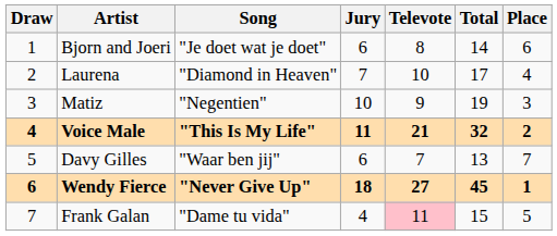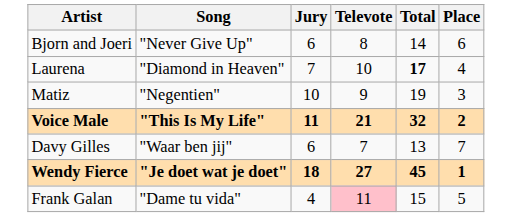 <table class="sortable wikitable" style="margin: 1em auto 1em auto; text-align:center">
 <tr>
-<th>Draw</th>
 <th>Artist</th>
 <th>Song</th>
 <th>Jury</th>
 <th>Televote</th>
 <th>Total</th>
 <th>Place</th>
 </tr>
 <tr>
-<td>1</td>
 <td align="left">Bjorn and Joeri</td>
-<td align="left">"Je doet wat je doet"</td>
+<td align="left">"Never Give Up"</td>
 <td>6</td>
 <td>8</td>
 <td>14</td>
 <td>6</td>
 </tr>
 <tr>
-<td>2</td>
 <td align="left">Laurena</td>
 <td align="left">"Diamond in Heaven"</td>
 <td>7</td>
 <td>10</td>
-<td>17</td>
+<td><strong>17</strong></td>
 <td>4</td>
 </tr>
 <tr>
-<td>3</td>
 <td align="left">Matiz</td>
 <td align="left">"Negentien"</td>
 <td>10</td>
 <td>9</td>
 <td>19</td>
 <td>3</td>
 </tr>
 <tr style="font-weight:bold; background:navajowhite;">
-<td>4</td>
 <td align="left">Voice Male</td>
 <td align="left">"This Is My Life"</td>
 <td>11</td>
 <td>21</td>
 <td>32</td>
 <td>2</td>
 </tr>
 <tr>
-<td>5</td>
 <td align="left">Davy Gilles</td>
 <td align="left">"Waar ben jij"</td>
 <td>6</td>
 <td>7</td>
 <td>13</td>
 <td>7</td>
 </tr>
 <tr style="font-weight:bold; background:navajowhite;">
-<td>6</td>
 <td align="left">Wendy Fierce</td>
-<td align="left">"Never Give Up"</td>
+<td align="left">"Je doet wat je doet"</td>
 <td>18</td>
 <td>27</td>
 <td>45</td>
 <td>1</td>
 </tr>
 <tr>
-<td>7</td>
 <td align="left">Frank Galan</td>
 <td align="left">"Dame tu vida"</td>
 <td>4</td>
 <td style="background: pink;">11</td>
 <td>15</td>
 <td>5</td>
 </tr>
 </table>
